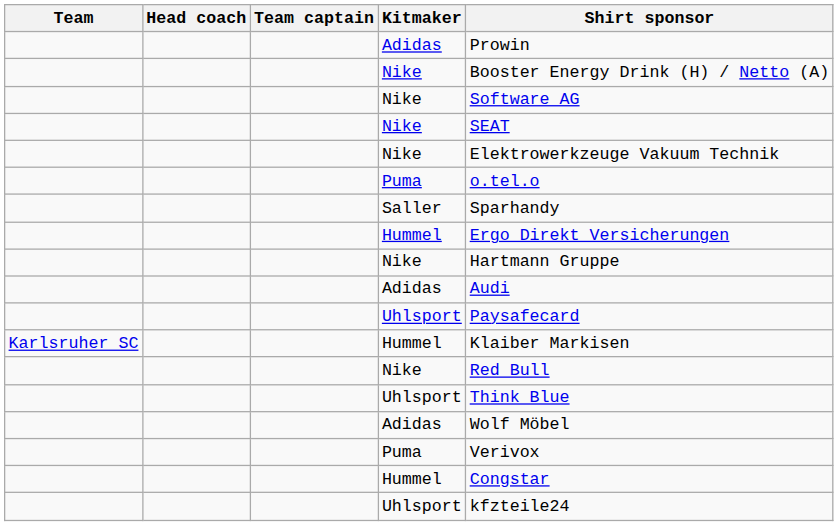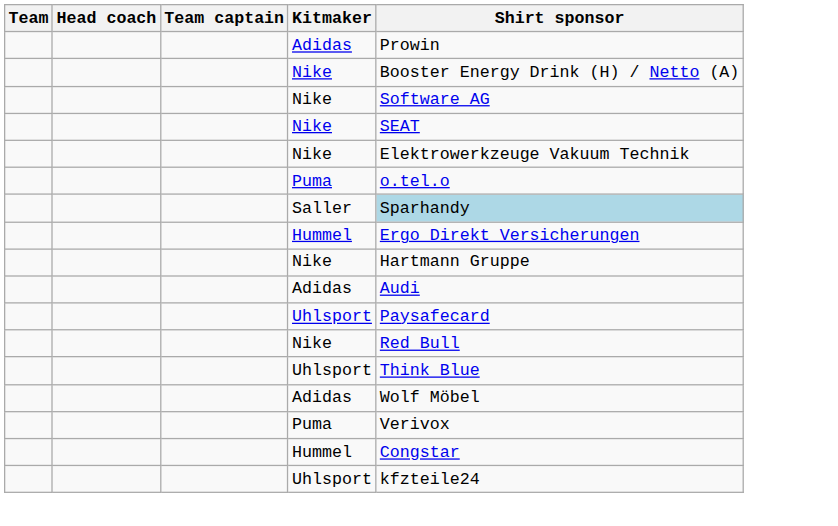 <table class="wikitable sortable">
 <tr>
 <th>Team</th>
 <th>Head coach</th>
 <th>Team captain</th>
 <th>Kitmaker</th>
 <th>Shirt sponsor</th>
 </tr>
 <tr>
 <td></td>
 <td> </td>
 <td> </td>
 <td><a href='#'>Adidas</a></td>
 <td>Prowin</td>
 </tr>
 <tr>
 <td></td>
 <td> </td>
 <td> </td>
 <td><a href='#'>Nike</a></td>
 <td>Booster Energy Drink (H) / <a href='#'>Netto</a> (A)</td>
 </tr>
 <tr>
 <td></td>
 <td> </td>
 <td> </td>
 <td>Nike</td>
 <td><a href='#'>Software AG</a></td>
 </tr>
 <tr>
 <td></td>
 <td> </td>
 <td> </td>
 <td><a href='#'>Nike</a></td>
 <td><a href='#'>SEAT</a></td>
 </tr>
 <tr>
 <td></td>
 <td> </td>
 <td> </td>
 <td>Nike</td>
 <td>Elektrowerkzeuge Vakuum Technik</td>
 </tr>
 <tr>
 <td></td>
 <td> </td>
 <td> </td>
 <td><a href='#'>Puma</a></td>
 <td><a href='#'>o.tel.o</a></td>
 </tr>
 <tr>
 <td></td>
 <td> </td>
 <td> </td>
 <td>Saller</td>
-<td>Sparhandy</td>
+<td style="background: lightblue;">Sparhandy</td>
 </tr>
 <tr>
 <td></td>
 <td> </td>
 <td> </td>
 <td><a href='#'>Hummel</a></td>
 <td><a href='#'>Ergo Direkt Versicherungen</a></td>
 </tr>
 <tr>
 <td></td>
 <td> </td>
 <td> </td>
 <td>Nike</td>
 <td>Hartmann Gruppe</td>
 </tr>
 <tr>
 <td></td>
 <td> </td>
 <td> </td>
 <td>Adidas</td>
 <td><a href='#'>Audi</a></td>
 </tr>
 <tr>
 <td></td>
 <td> </td>
 <td> </td>
 <td><a href='#'>Uhlsport</a></td>
 <td><a href='#'>Paysafecard</a></td>
-</tr>
-<tr>
-<td><a href='#'>Karlsruher SC</a></td>
-<td> </td>
-<td> </td>
-<td>Hummel</td>
-<td>Klaiber Markisen</td>
 </tr>
 <tr>
 <td></td>
 <td> </td>
 <td> </td>
 <td>Nike</td>
 <td><a href='#'>Red Bull</a></td>
 </tr>
 <tr>
 <td></td>
 <td> </td>
 <td> </td>
 <td>Uhlsport</td>
 <td><a href='#'>Think Blue</a></td>
 </tr>
 <tr>
 <td></td>
 <td> </td>
 <td> </td>
 <td>Adidas</td>
 <td>Wolf Möbel</td>
 </tr>
 <tr>
 <td></td>
 <td> </td>
 <td> </td>
 <td>Puma</td>
 <td>Verivox</td>
 </tr>
 <tr>
 <td></td>
 <td> </td>
 <td> </td>
 <td>Hummel</td>
 <td><a href='#'>Congstar</a></td>
 </tr>
 <tr>
 <td></td>
 <td> </td>
 <td> </td>
 <td>Uhlsport</td>
 <td>kfzteile24</td>
 </tr>
 </table>
